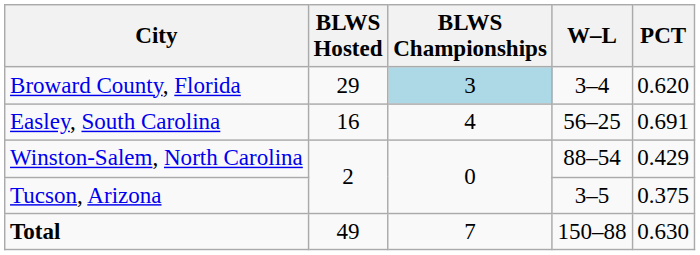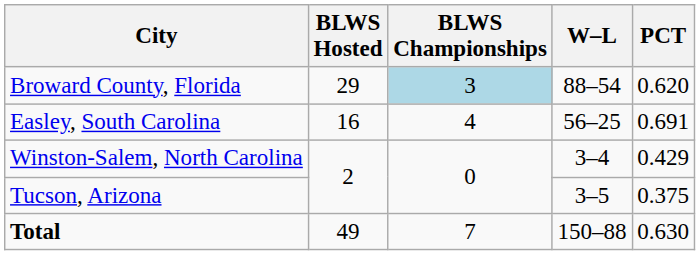 <table class="wikitable">
 <tr>
 <th>City</th>
 <th>BLWS<br>Hosted</th>
 <th>BLWS<br>Championships</th>
 <th>W–L</th>
 <th>PCT</th>
 </tr>
 <tr>
 <td> <a href='#'>Broward County</a>, <a href='#'>Florida</a></td>
 <td align=center>29</td>
 <td align=center style="background: lightblue;">3</td>
-<td align=center>3–4</td>
+<td align=center>88–54</td>
 <td align=center>0.620</td>
 </tr>
 <tr>
 <td> <a href='#'>Easley</a>, <a href='#'>South Carolina</a></td>
 <td align=center>16</td>
 <td align=center>4</td>
 <td align=center>56–25</td>
 <td align=center>0.691</td>
 </tr>
 <tr>
 <td> <a href='#'>Winston-Salem</a>, <a href='#'>North Carolina</a></td>
 <td align=center rowspan=2>2</td>
 <td align=center rowspan=2>0</td>
-<td align=center>88–54</td>
+<td align=center>3–4</td>
 <td align=center>0.429</td>
 </tr>
 <tr>
 <td> <a href='#'>Tucson</a>, <a href='#'>Arizona</a></td>
 <td align=center>3–5</td>
 <td align=center>0.375</td>
 </tr>
 <tr>
 <td><strong>Total</strong></td>
 <td align=center>49</td>
 <td align=center>7</td>
 <td align=center>150–88</td>
 <td align=center>0.630</td>
 </tr>
 </table>
